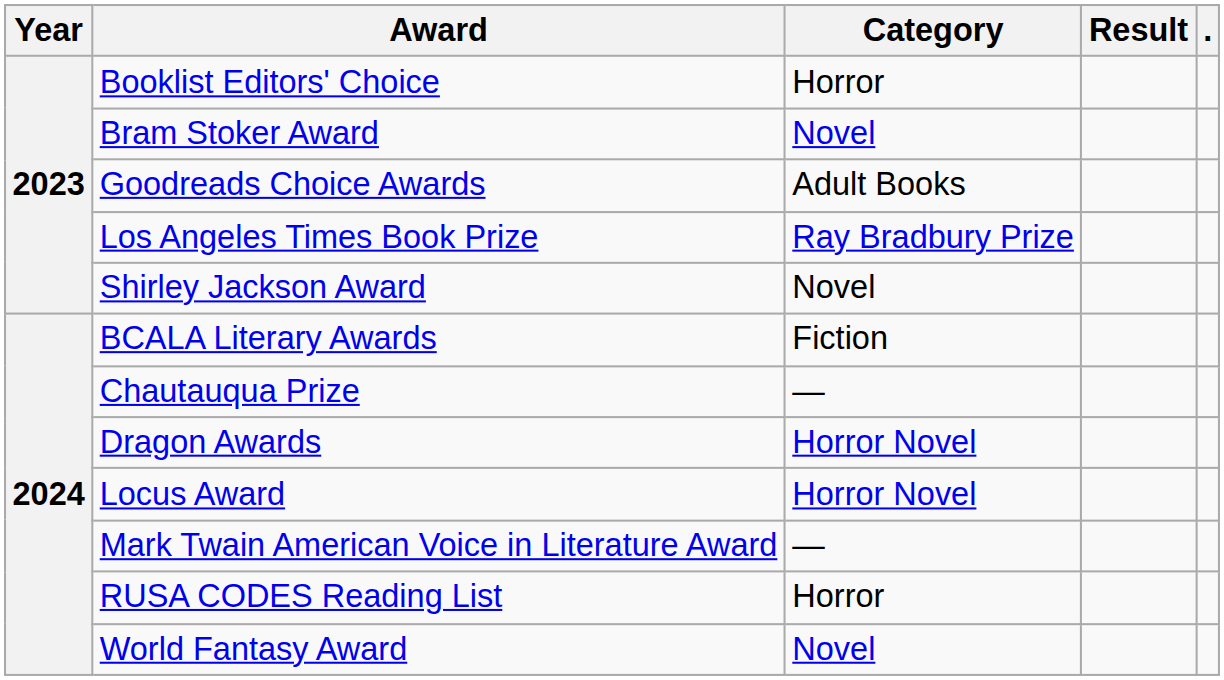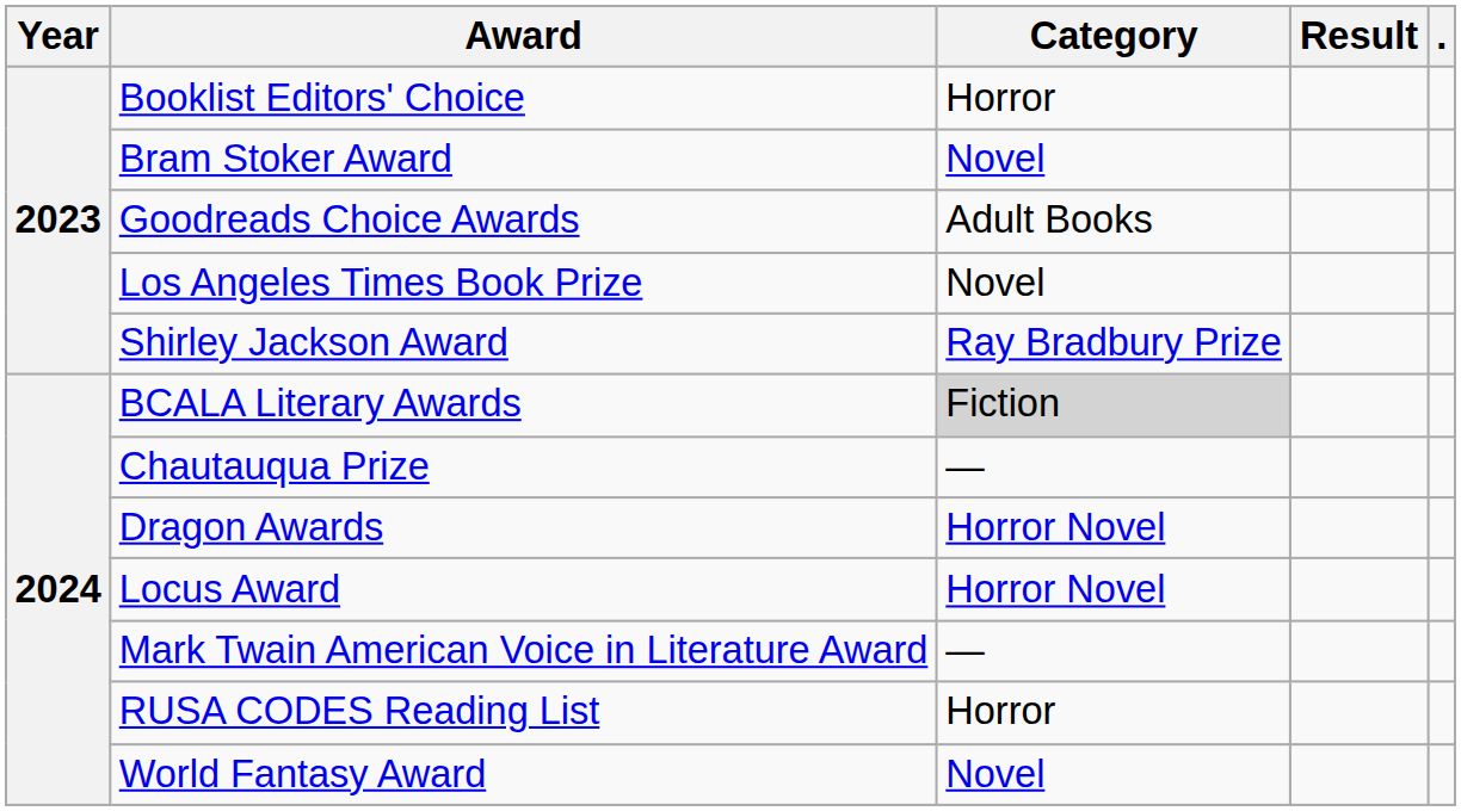 <table class="wikitable sortable">
 <tr>
 <th>Year</th>
 <th>Award</th>
 <th>Category</th>
 <th>Result</th>
 <th>.</th>
 </tr>
 <tr>
 <th rowspan="5">2023</th>
 <td><a href='#'>Booklist Editors' Choice</a></td>
 <td>Horror</td>
 <td></td>
 <td></td>
 </tr>
 <tr>
 <td><a href='#'>Bram Stoker Award</a></td>
 <td><a href='#'>Novel</a></td>
 <td></td>
 <td></td>
 </tr>
 <tr>
 <td><a href='#'>Goodreads Choice Awards</a></td>
 <td>Adult Books</td>
 <td></td>
 <td></td>
 </tr>
 <tr>
 <td><a href='#'>Los Angeles Times Book Prize</a></td>
-<td><a href='#'>Ray Bradbury Prize</a></td>
+<td>Novel</td>
 <td></td>
 <td></td>
 </tr>
 <tr>
 <td><a href='#'>Shirley Jackson Award</a></td>
-<td>Novel</td>
+<td><a href='#'>Ray Bradbury Prize</a></td>
 <td></td>
 <td></td>
 </tr>
 <tr>
 <th rowspan="7">2024</th>
 <td><a href='#'>BCALA Literary Awards</a></td>
-<td>Fiction</td>
+<td style="background: lightgrey;">Fiction</td>
 <td></td>
 <td></td>
 </tr>
 <tr>
 <td><a href='#'>Chautauqua Prize</a></td>
 <td>—</td>
 <td></td>
 <td></td>
 </tr>
 <tr>
 <td><a href='#'>Dragon Awards</a></td>
 <td><a href='#'>Horror Novel</a></td>
 <td></td>
 <td></td>
 </tr>
 <tr>
 <td><a href='#'>Locus Award</a></td>
 <td><a href='#'>Horror Novel</a></td>
 <td></td>
 <td></td>
 </tr>
 <tr>
 <td><a href='#'>Mark Twain American Voice in Literature Award</a></td>
 <td>—</td>
 <td></td>
 <td></td>
 </tr>
 <tr>
 <td><a href='#'>RUSA CODES Reading List</a></td>
 <td>Horror</td>
 <td></td>
 <td></td>
 </tr>
 <tr>
 <td><a href='#'>World Fantasy Award</a></td>
 <td><a href='#'>Novel</a></td>
 <td></td>
 <td></td>
 </tr>
 </table>
